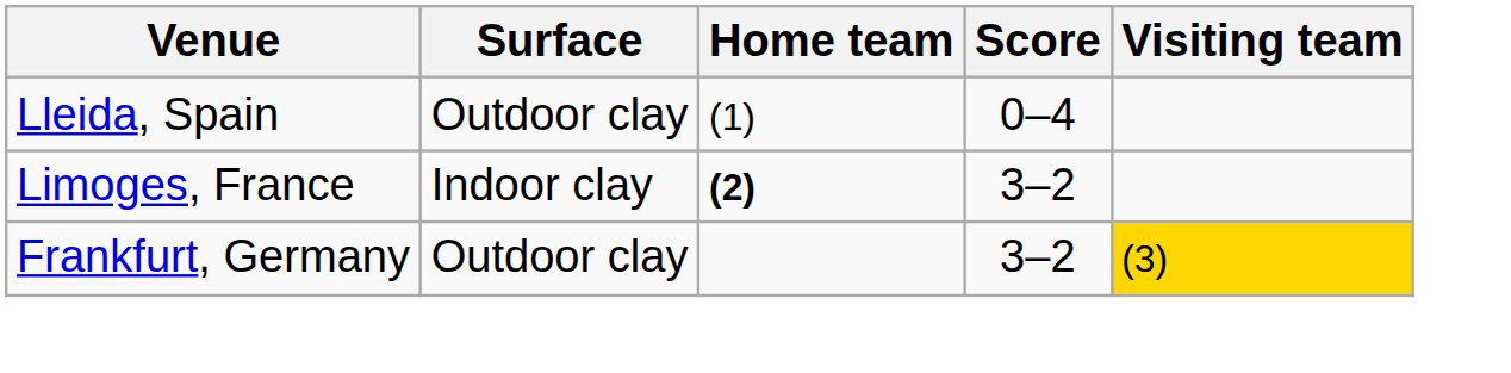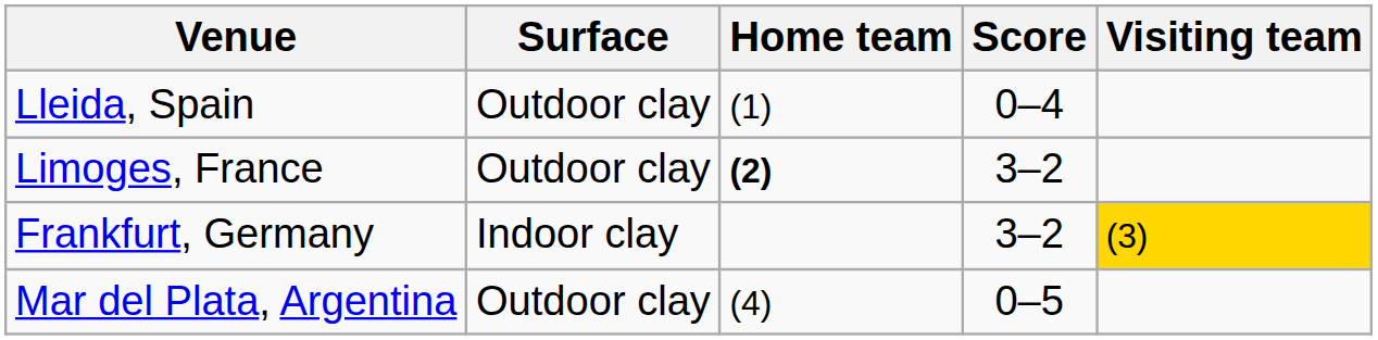 <table class=wikitable style="border:1px solid #AAAAAA;">
 <tr>
 <th>Venue</th>
 <th>Surface</th>
 <th>Home team</th>
 <th>Score</th>
 <th>Visiting team</th>
 </tr>
 <tr>
 <td><a href='#'>Lleida</a>, Spain</td>
 <td>Outdoor clay</td>
 <td> <small>(1)</small></td>
 <td align=center>0–4</td>
 <td><strong></strong></td>
 </tr>
 <tr>
 <td><a href='#'>Limoges</a>, France</td>
-<td>Indoor clay</td>
+<td>Outdoor clay</td>
 <td><strong> <small>(2)</small></strong></td>
 <td align=center>3–2</td>
 <td></td>
 </tr>
 <tr>
 <td><a href='#'>Frankfurt</a>, Germany</td>
-<td>Outdoor clay</td>
+<td>Indoor clay</td>
 <td><strong></strong></td>
 <td align=center>3–2</td>
 <td style="background: gold;"> <small>(3)</small></td>
 </tr>
+<tr>
+<td><a href='#'>Mar del Plata</a>, <a href='#'>Argentina</a></td>
+<td>Outdoor clay</td>
+<td> <small>(4)</small></td>
+<td align=center>0–5</td>
+<td><strong></strong></td>
+</tr>
 </table>
